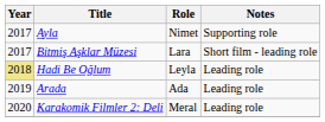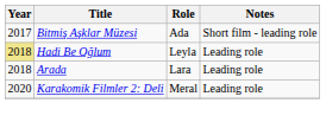 <table class="wikitable">
 <tr>
 <th>Year</th>
 <th>Title</th>
 <th>Role</th>
 <th>Notes</th>
 </tr>
 <tr>
 <td>2017</td>
-<td><em><a href='#'>Ayla</a></em></td>
-<td>Nimet</td>
-<td>Supporting role</td>
-</tr>
-<tr>
-<td>2017</td>
 <td><em><a href='#'>Bitmiş Aşklar Müzesi</a></em></td>
-<td>Lara</td>
+<td>Ada</td>
 <td>Short film - leading role</td>
 </tr>
 <tr>
 <td style="background: khaki;">2018</td>
 <td><em><a href='#'>Hadi Be Oğlum</a></em></td>
 <td>Leyla</td>
 <td>Leading role</td>
 </tr>
 <tr>
-<td>2019</td>
+<td>2018</td>
 <td><em><a href='#'>Arada</a></em></td>
-<td>Ada</td>
+<td>Lara</td>
 <td>Leading role</td>
 </tr>
 <tr>
 <td>2020</td>
 <td><em><a href='#'>Karakomik Filmler 2: Deli</a></em></td>
 <td>Meral</td>
 <td>Leading role</td>
 </tr>
 <tr>
 </tr>
 </table>
